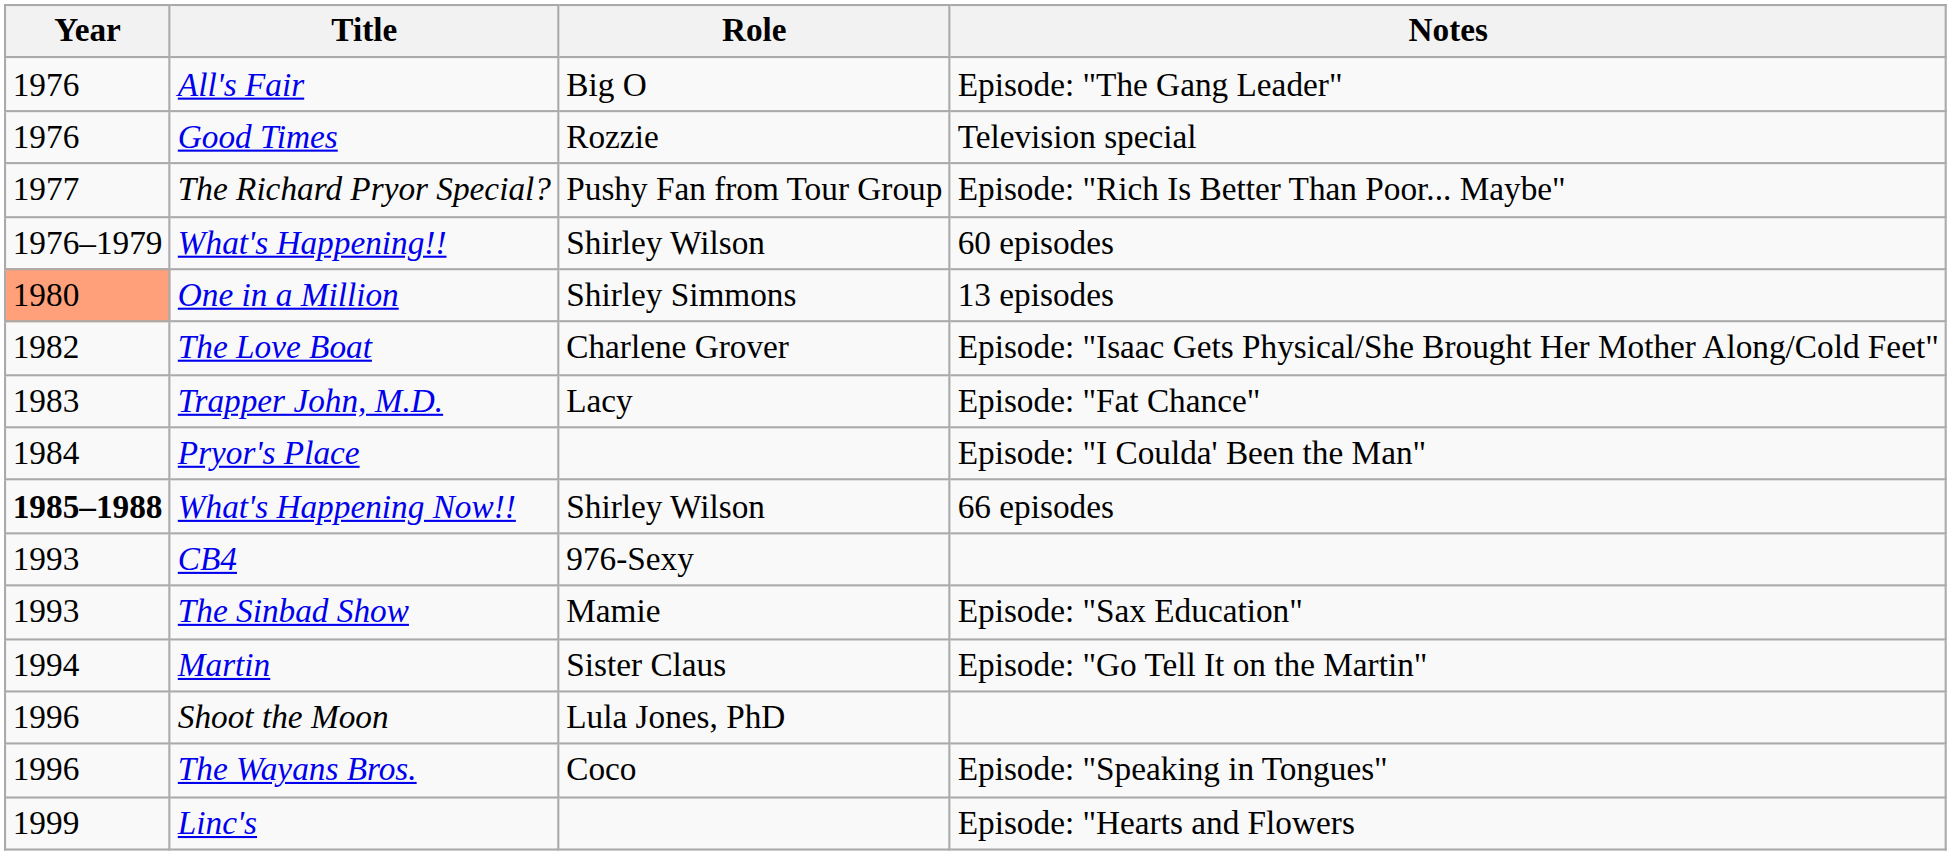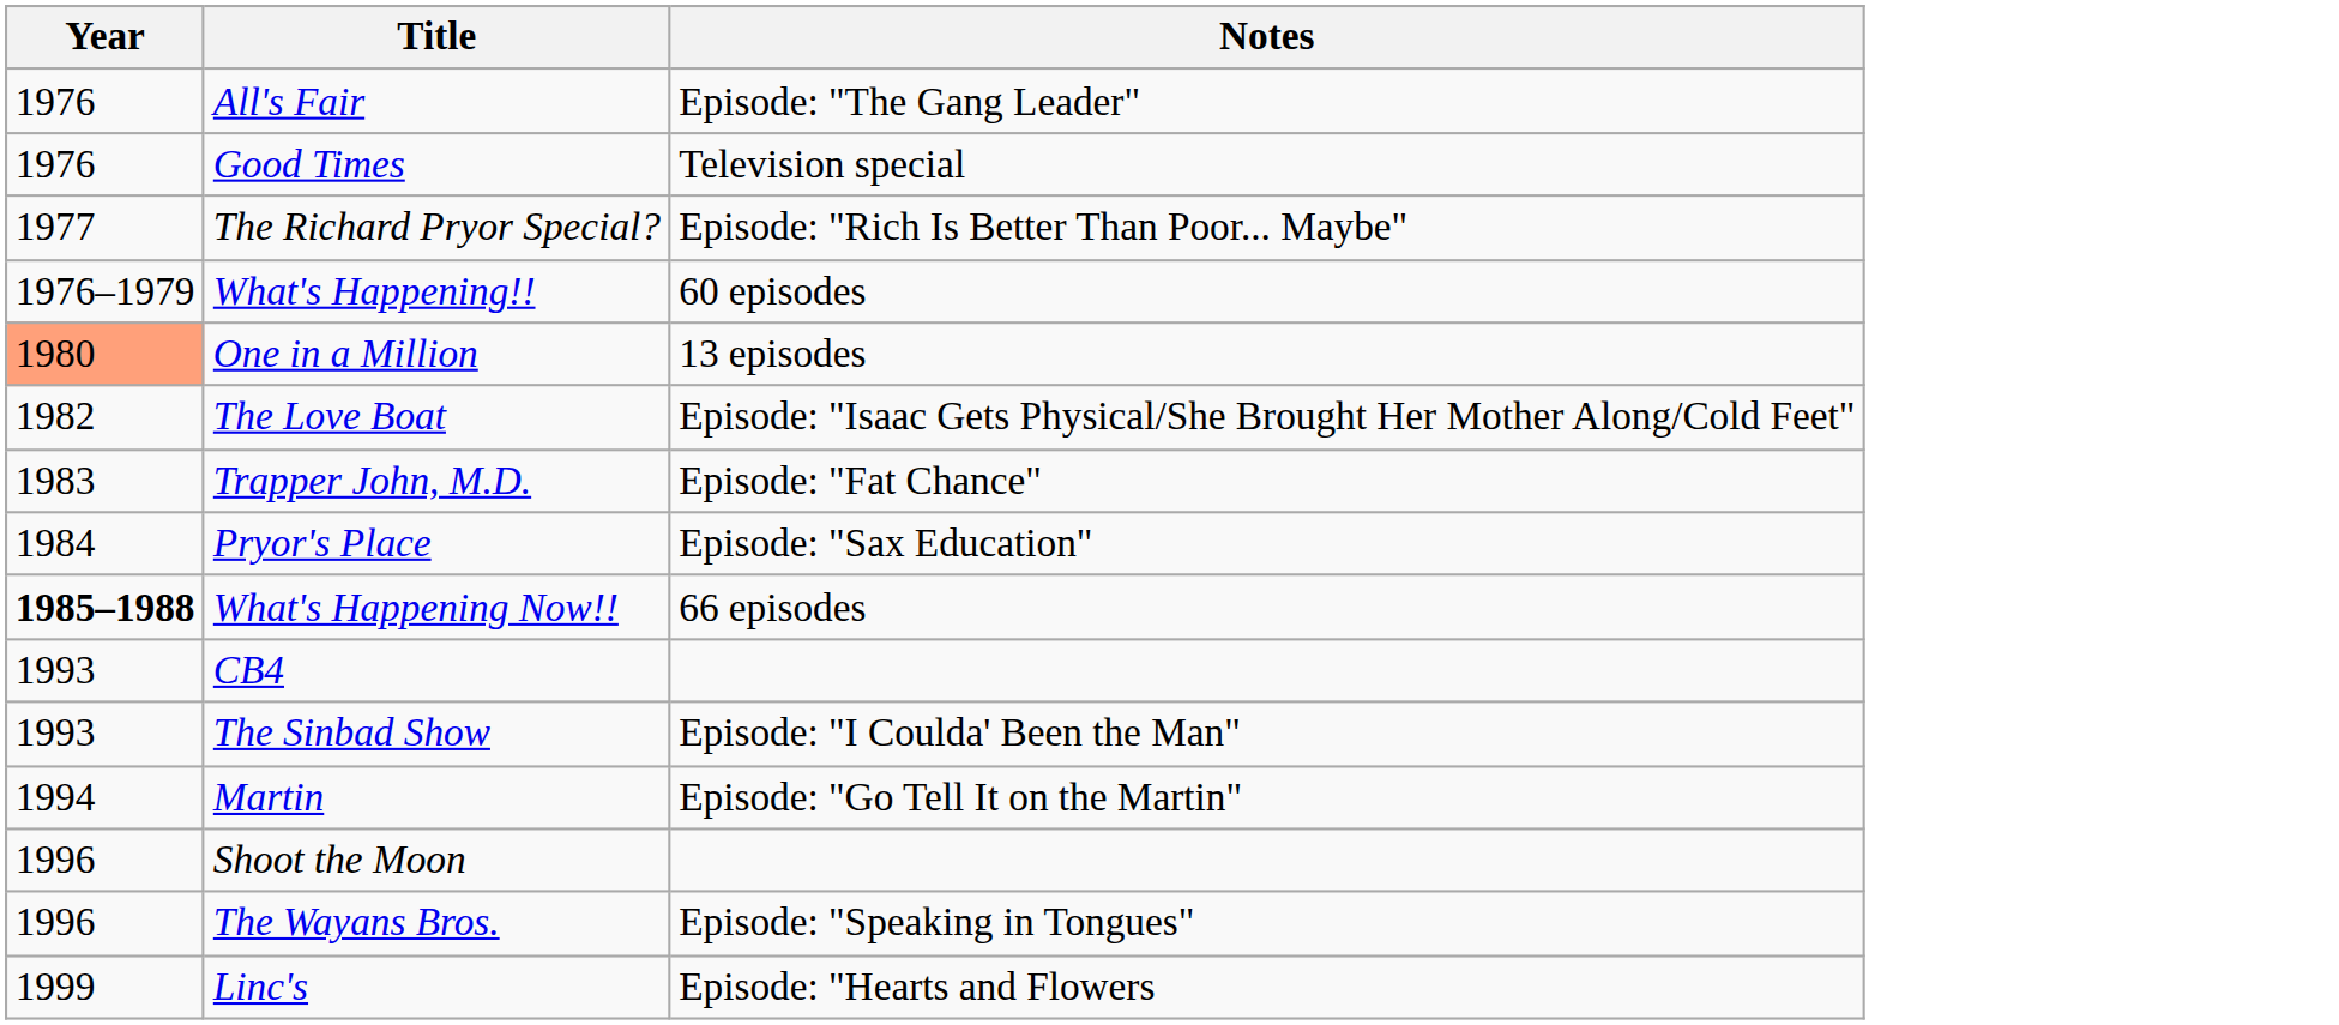 <table class="wikitable sortable">
 <tr>
 <th>Year</th>
 <th>Title</th>
-<th>Role</th>
 <th class="unsortable">Notes</th>
 </tr>
 <tr>
 <td>1976</td>
 <td><em><a href='#'>All's Fair</a></em></td>
-<td>Big O</td>
 <td>Episode: "The Gang Leader"</td>
 </tr>
 <tr>
 <td>1976</td>
 <td><em><a href='#'>Good Times</a></em></td>
-<td>Rozzie</td>
 <td>Television special</td>
 </tr>
 <tr>
 <td>1977</td>
 <td><em>The Richard Pryor Special?</em></td>
-<td>Pushy Fan from Tour Group</td>
 <td>Episode: "Rich Is Better Than Poor... Maybe"</td>
 </tr>
 <tr>
 <td>1976–1979</td>
 <td><em><a href='#'>What's Happening!!</a></em></td>
-<td>Shirley Wilson</td>
 <td>60 episodes</td>
 </tr>
 <tr>
 <td style="background: lightsalmon;">1980</td>
 <td><em><a href='#'>One in a Million</a></em></td>
-<td>Shirley Simmons</td>
 <td>13 episodes</td>
 </tr>
 <tr>
 <td>1982</td>
 <td><em><a href='#'>The Love Boat</a></em></td>
-<td>Charlene Grover</td>
 <td>Episode: "Isaac Gets Physical/She Brought Her Mother Along/Cold Feet"</td>
 </tr>
 <tr>
 <td>1983</td>
 <td><em><a href='#'>Trapper John, M.D.</a></em></td>
-<td>Lacy</td>
 <td>Episode: "Fat Chance"</td>
 </tr>
 <tr>
 <td>1984</td>
 <td><em><a href='#'>Pryor's Place</a></em></td>
-<td></td>
-<td>Episode: "I Coulda' Been the Man"</td>
+<td>Episode: "Sax Education"</td>
 </tr>
 <tr>
 <td><strong>1985–1988</strong></td>
 <td><em><a href='#'>What's Happening Now!!</a></em></td>
-<td>Shirley Wilson</td>
 <td>66 episodes</td>
 </tr>
 <tr>
 <td>1993</td>
 <td><em><a href='#'>CB4</a></em></td>
-<td>976-Sexy</td>
 <td></td>
 </tr>
 <tr>
 <td>1993</td>
 <td><em><a href='#'>The Sinbad Show</a></em></td>
-<td>Mamie</td>
-<td>Episode: "Sax Education"</td>
+<td>Episode: "I Coulda' Been the Man"</td>
 </tr>
 <tr>
 <td>1994</td>
 <td><em><a href='#'>Martin</a></em></td>
-<td>Sister Claus</td>
 <td>Episode: "Go Tell It on the Martin"</td>
 </tr>
 <tr>
 <td>1996</td>
 <td><em>Shoot the Moon</em></td>
-<td>Lula Jones, PhD</td>
 <td></td>
 </tr>
 <tr>
 <td>1996</td>
 <td><em><a href='#'>The Wayans Bros.</a></em></td>
-<td>Coco</td>
 <td>Episode: "Speaking in Tongues"</td>
 </tr>
 <tr>
 <td>1999</td>
 <td><em><a href='#'>Linc's</a></em></td>
-<td></td>
 <td>Episode: "Hearts and Flowers</td>
 </tr>
 </table>
